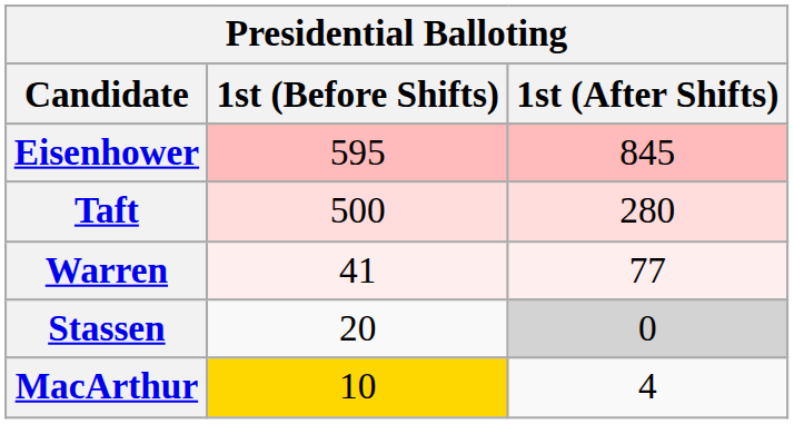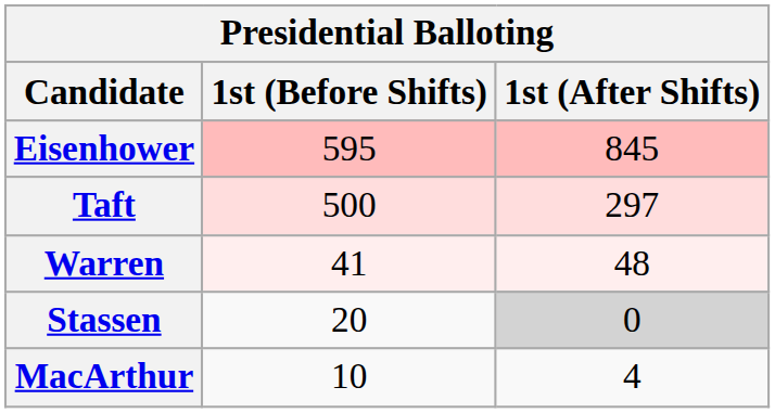 <table class="wikitable sortable" style="text-align:center">
 <tr>
 <th colspan="3"><strong>Presidential Balloting</strong></th>
 </tr>
 <tr>
 <th>Candidate</th>
 <th>1st (Before Shifts)</th>
 <th>1st (After Shifts)</th>
 </tr>
 <tr>
 <th><a href='#'>Eisenhower</a></th>
 <td style="background:#fbb;">595</td>
 <td style="background:#fbb;">845</td>
 </tr>
 <tr>
 <th><a href='#'>Taft</a></th>
 <td style="background:#fdd;">500</td>
-<td style="background:#fdd;">280</td>
+<td style="background:#fdd;">297</td>
 </tr>
 <tr>
 <th><a href='#'>Warren</a></th>
 <td style="background:#fee;">41</td>
-<td style="background:#fee;">77</td>
+<td style="background:#fee;">48</td>
 </tr>
 <tr>
 <th><a href='#'>Stassen</a></th>
 <td>20</td>
 <td style="background:#d3d3d3">0</td>
 </tr>
 <tr>
 <th><a href='#'>MacArthur</a></th>
-<td style="background: gold;">10</td>
+<td>10</td>
 <td>4</td>
 </tr>
 </table>
